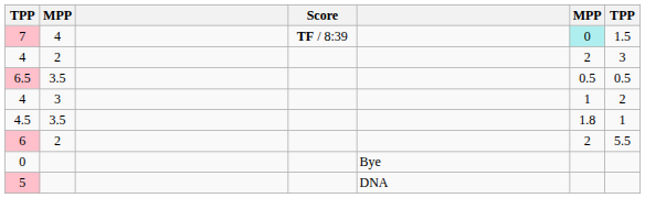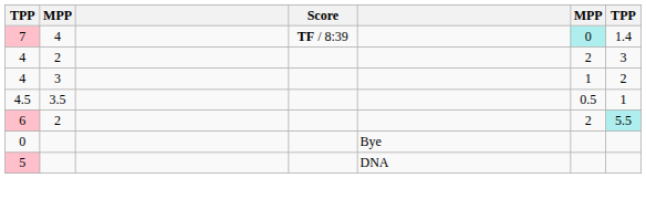 <table class="wikitable" style="text-align: center;" |>
 <tr>
 <th width="35">TPP</th>
 <th width="35">MPP</th>
 <th width="250"></th>
 <th width="75">Score</th>
 <th width="250"></th>
 <th width="35">MPP</th>
 <th width="35">TPP</th>
 </tr>
 <tr>
 <td bgcolor=pink>7</td>
 <td>4</td>
 <td style="text-align:left;"></td>
 <td><strong>TF</strong> / 8:39</td>
 <td style="text-align:left;"><strong></strong></td>
 <td style="background: paleturquoise;">0</td>
-<td>1.5</td>
+<td>1.4</td>
 </tr>
 <tr>
 <td>4</td>
 <td>2</td>
 <td style="text-align:left;"></td>
 <td></td>
 <td style="text-align:left;"></td>
 <td>2</td>
 <td>3</td>
-</tr>
-<tr>
-<td bgcolor=pink>6.5</td>
-<td>3.5</td>
-<td style="text-align:left;"></td>
-<td></td>
-<td style="text-align:left;"><strong></strong></td>
-<td>0.5</td>
-<td>0.5</td>
 </tr>
 <tr>
 <td>4</td>
 <td>3</td>
 <td style="text-align:left;"></td>
 <td></td>
 <td style="text-align:left;"><strong></strong></td>
 <td>1</td>
 <td>2</td>
 </tr>
 <tr>
 <td>4.5</td>
 <td>3.5</td>
 <td style="text-align:left;"></td>
 <td></td>
 <td style="text-align:left;"><strong></strong></td>
-<td>1.8</td>
+<td>0.5</td>
 <td>1</td>
 </tr>
 <tr>
 <td bgcolor=pink>6</td>
 <td>2</td>
 <td style="text-align:left;"></td>
 <td></td>
 <td style="text-align:left;"></td>
 <td>2</td>
-<td>5.5</td>
+<td style="background: paleturquoise;">5.5</td>
 </tr>
 <tr>
 <td>0</td>
 <td></td>
 <td style="text-align:left;"><strong></strong></td>
 <td></td>
 <td style="text-align:left;">Bye</td>
 <td></td>
 <td></td>
 </tr>
 <tr>
 <td bgcolor=pink>5</td>
 <td></td>
 <td style="text-align:left;"></td>
 <td></td>
 <td style="text-align:left;">DNA</td>
 <td></td>
 <td></td>
 </tr>
 </table>
